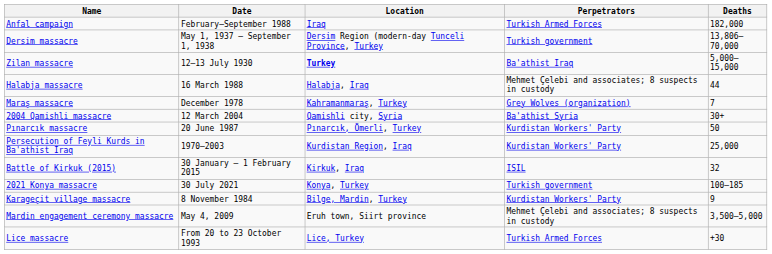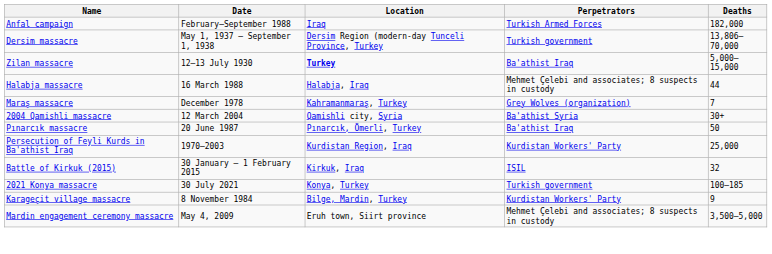 <table class="wikitable sortable">
 <tr>
 <th>Name</th>
 <th>Date</th>
 <th>Location</th>
 <th>Perpetrators</th>
 <th>Deaths</th>
 </tr>
 <tr>
 <td><a href='#'>Anfal campaign</a></td>
 <td>February–September 1988</td>
 <td><a href='#'>Iraq</a></td>
 <td><a href='#'>Turkish Armed Forces</a></td>
 <td>182,000</td>
 </tr>
 <tr>
 <td><a href='#'>Dersim massacre</a></td>
 <td>May 1, 1937 – September 1, 1938</td>
 <td><a href='#'>Dersim</a> Region (modern-day <a href='#'>Tunceli Province</a>, <a href='#'>Turkey</a></td>
 <td><a href='#'>Turkish government</a></td>
 <td>13,806–70,000</td>
 </tr>
 <tr>
 <td><a href='#'>Zilan massacre</a></td>
 <td>12–13 July 1930</td>
 <td><strong><a href='#'>Turkey</a></strong></td>
 <td><a href='#'>Ba'athist Iraq</a></td>
 <td>5,000–15,000</td>
 </tr>
 <tr>
 <td><a href='#'>Halabja massacre</a></td>
 <td>16 March 1988</td>
 <td><a href='#'>Halabja</a>, <a href='#'>Iraq</a></td>
 <td>Mehmet Çelebi and associates; 8 suspects in custody</td>
 <td>44</td>
 </tr>
 <tr>
 <td><a href='#'>Maraş massacre</a></td>
 <td>December 1978</td>
 <td><a href='#'>Kahramanmaraş</a>, <a href='#'>Turkey</a></td>
 <td><a href='#'>Grey Wolves (organization)</a></td>
 <td>7</td>
 </tr>
 <tr>
 <td><a href='#'>2004 Qamishli massacre</a></td>
 <td>12 March 2004</td>
 <td><a href='#'>Qamishli</a> city, <a href='#'>Syria</a></td>
 <td><a href='#'>Ba'athist Syria</a></td>
 <td>30+</td>
 </tr>
 <tr>
 <td><a href='#'>Pınarcık massacre</a></td>
 <td>20 June 1987</td>
 <td><a href='#'>Pınarcık, Ömerli</a>, <a href='#'>Turkey</a></td>
-<td><a href='#'>Kurdistan Workers' Party</a></td>
+<td><a href='#'>Ba'athist Iraq</a></td>
 <td>50</td>
 </tr>
 <tr>
 <td><a href='#'>Persecution of Feyli Kurds in Ba'athist Iraq</a></td>
 <td>1970–2003</td>
 <td><a href='#'>Kurdistan Region</a>, <a href='#'>Iraq</a></td>
 <td><a href='#'>Kurdistan Workers' Party</a></td>
 <td>25,000</td>
 </tr>
 <tr>
 <td><a href='#'>Battle of Kirkuk (2015)</a></td>
 <td>30 January – 1 February 2015</td>
 <td><a href='#'>Kirkuk</a>, <a href='#'>Iraq</a></td>
 <td><a href='#'>ISIL</a></td>
 <td>32</td>
 </tr>
 <tr>
 <td><a href='#'>2021 Konya massacre</a></td>
 <td>30 July 2021</td>
 <td><a href='#'>Konya</a>, <a href='#'>Turkey</a></td>
 <td><a href='#'>Turkish government</a></td>
 <td>100–185</td>
 </tr>
 <tr>
 <td><a href='#'>Karageçit village massacre</a></td>
 <td>8 November 1984</td>
 <td><a href='#'>Bilge, Mardin</a>, <a href='#'>Turkey</a></td>
 <td><a href='#'>Kurdistan Workers' Party</a></td>
 <td>9</td>
 </tr>
 <tr>
 <td><a href='#'>Mardin engagement ceremony massacre</a></td>
 <td>May 4, 2009</td>
 <td>Eruh town, Siirt province</td>
 <td>Mehmet Çelebi and associates; 8 suspects in custody</td>
 <td>3,500–5,000</td>
 </tr>
-<tr>
-<td><a href='#'>Lice massacre</a></td>
-<td>From 20 to 23 October 1993</td>
-<td><a href='#'>Lice, Turkey</a></td>
-<td><a href='#'>Turkish Armed Forces</a></td>
-<td>+30</td>
-</tr>
 </table>
